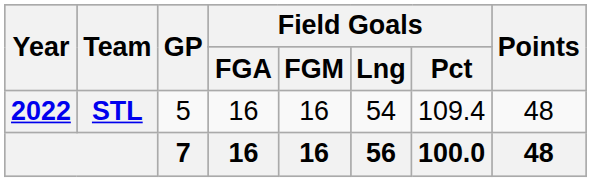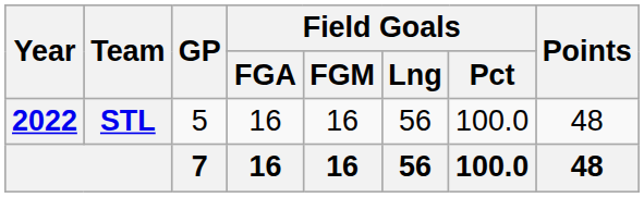 <table class="wikitable" style="text-align:center;">
 <tr>
 <th rowspan="2">Year</th>
 <th rowspan="2">Team</th>
 <th rowspan="2">GP</th>
 <th colspan="4">Field Goals</th>
 <th rowspan="2">Points</th>
 </tr>
 <tr>
 <th>FGA</th>
 <th>FGM</th>
 <th>Lng</th>
 <th>Pct</th>
 </tr>
 <tr>
 <th><a href='#'>2022</a></th>
 <th><a href='#'>STL</a></th>
 <td>5</td>
 <td>16</td>
 <td>16</td>
-<td>54</td>
-<td>109.4</td>
+<td>56</td>
+<td>100.0</td>
 <td>48</td>
 </tr>
 <tr>
 <th colspan="2"></th>
 <th>7</th>
 <th>16</th>
 <th>16</th>
 <th>56</th>
 <th>100.0</th>
 <th>48</th>
 </tr>
 </table>
